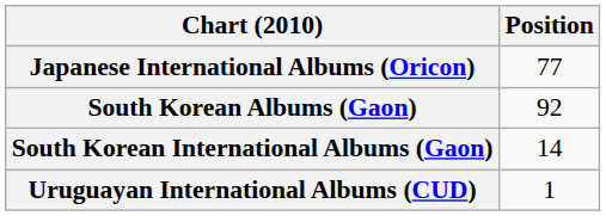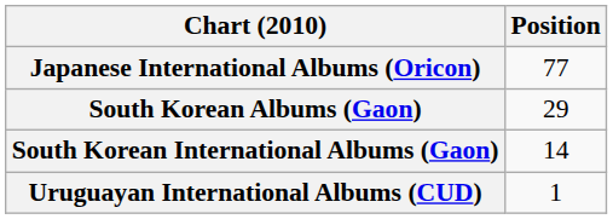 <table class="wikitable sortable plainrowheaders" style="text-align:center">
 <tr>
 <th scope="col">Chart (2010)</th>
 <th scope="col">Position</th>
 </tr>
 <tr>
 <th scope="row">Japanese International Albums (<a href='#'>Oricon</a>)</th>
 <td>77</td>
 </tr>
 <tr>
 <th scope="row">South Korean Albums (<a href='#'>Gaon</a>)</th>
-<td style="text-align:center;">92</td>
+<td style="text-align:center;">29</td>
 </tr>
 <tr>
 <th scope="row">South Korean International Albums (<a href='#'>Gaon</a>)</th>
 <td style="text-align:center;">14</td>
 </tr>
 <tr>
 <th scope="row">Uruguayan International Albums (<a href='#'>CUD</a>)</th>
 <td>1</td>
 </tr>
 </table>
